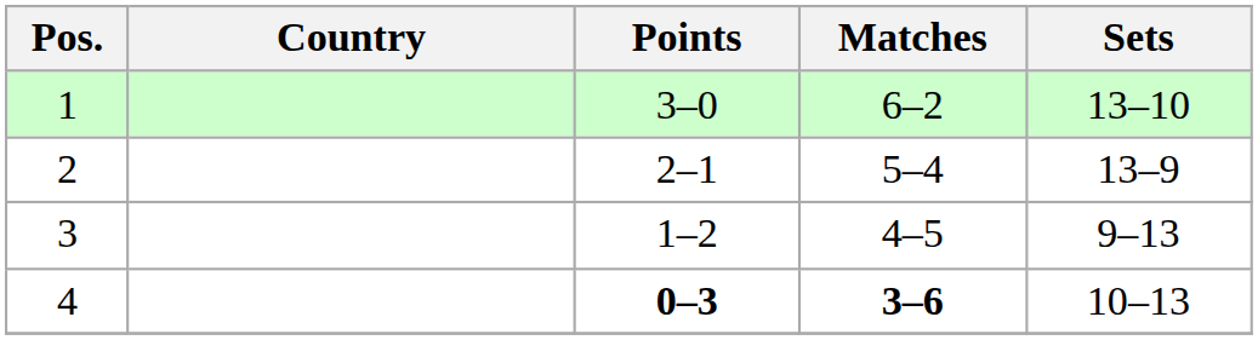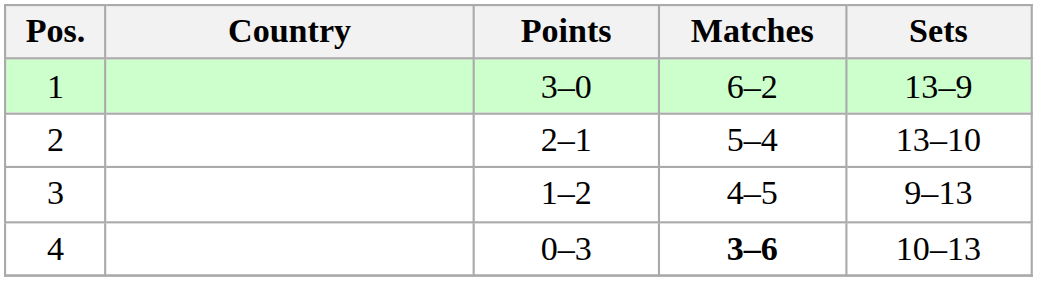 <table class="wikitable" style="text-align:center;">
 <tr>
 <th width=40>Pos.</th>
 <th width=165>Country</th>
 <th width=80>Points</th>
 <th width=80>Matches</th>
 <th width=80>Sets</th>
 </tr>
 <tr style="background:#ccffcc;">
 <td>1</td>
 <td style="text-align:left;"></td>
 <td>3–0</td>
 <td>6–2</td>
-<td>13–10</td>
+<td>13–9</td>
 </tr>
 <tr style="background:#ffffff;">
 <td>2</td>
 <td style="text-align:left;"></td>
 <td>2–1</td>
 <td>5–4</td>
-<td>13–9</td>
+<td>13–10</td>
 </tr>
 <tr style="background:#ffffff;">
 <td>3</td>
 <td style="text-align:left;"></td>
 <td>1–2</td>
 <td>4–5</td>
 <td>9–13</td>
 </tr>
 <tr style="background:#ffffff;">
 <td>4</td>
 <td style="text-align:left;"></td>
-<td><strong>0–3</strong></td>
+<td>0–3</td>
 <td><strong>3–6</strong></td>
 <td>10–13</td>
 </tr>
 <tr style="background:#ffffff;">
 </tr>
 </table>
